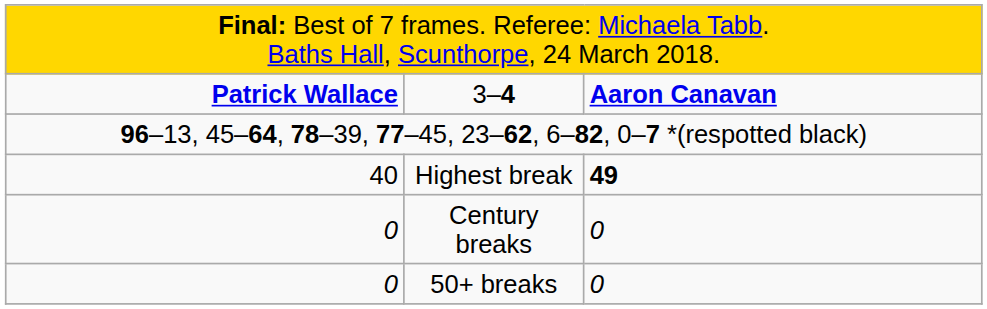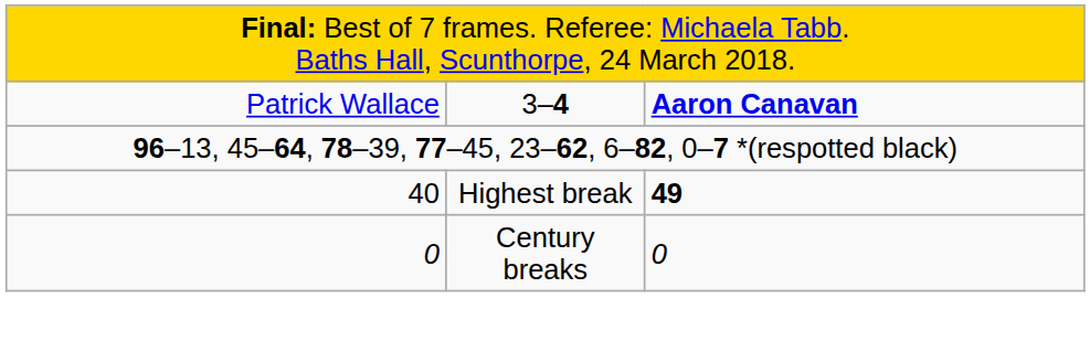 <table class="wikitable" style="font-size: 95%; margin: 1em auto 1em auto;">
 <tr>
 <td colspan="3" align="center" bgcolor="#ffd700"><strong>Final:</strong> Best of 7 frames. Referee: <a href='#'>Michaela Tabb</a>.<br><a href='#'>Baths Hall</a>, <a href='#'>Scunthorpe</a>, 24 March 2018.</td>
 </tr>
 <tr>
-<td width="230" align="right"><strong><a href='#'>Patrick Wallace</a><br></strong></td>
+<td width="230" align="right"><a href='#'>Patrick Wallace</a><br></td>
 <td width="100" align="center">3–<strong>4</strong></td>
 <td width="230"><strong><a href='#'>Aaron Canavan</a></strong><br></td>
 </tr>
 <tr>
 <td colspan="3" align="center" style="font-size: 100%"><strong>96</strong>–13, 45–<strong>64</strong>, <strong>78</strong>–39, <strong>77</strong>–45, 23–<strong>62</strong>, 6–<strong>82</strong>, 0–<strong>7</strong> *(respotted black)</td>
 </tr>
 <tr>
 <td align="right">40</td>
 <td align="center">Highest break</td>
 <td><strong>49</strong></td>
 </tr>
 <tr>
 <td align="right"><em>0</em></td>
 <td align="center">Century breaks</td>
 <td><em>0</em></td>
 </tr>
-<tr>
-<td align="right"><em>0</em></td>
-<td align="center">50+ breaks</td>
-<td><em>0</em></td>
-</tr>
 </table>
